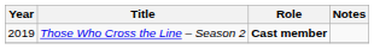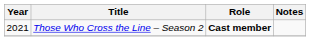 <table class=wikitable>
 <tr>
 <th>Year</th>
 <th>Title</th>
 <th>Role</th>
 <th>Notes</th>
 </tr>
 <tr>
-<td>2019</td>
+<td>2021</td>
 <td><em><a href='#'>Those Who Cross the Line</a> – Season 2</em></td>
 <td><strong>Cast member</strong></td>
 <td></td>
 </tr>
 <tr>
 </tr>
 </table>
